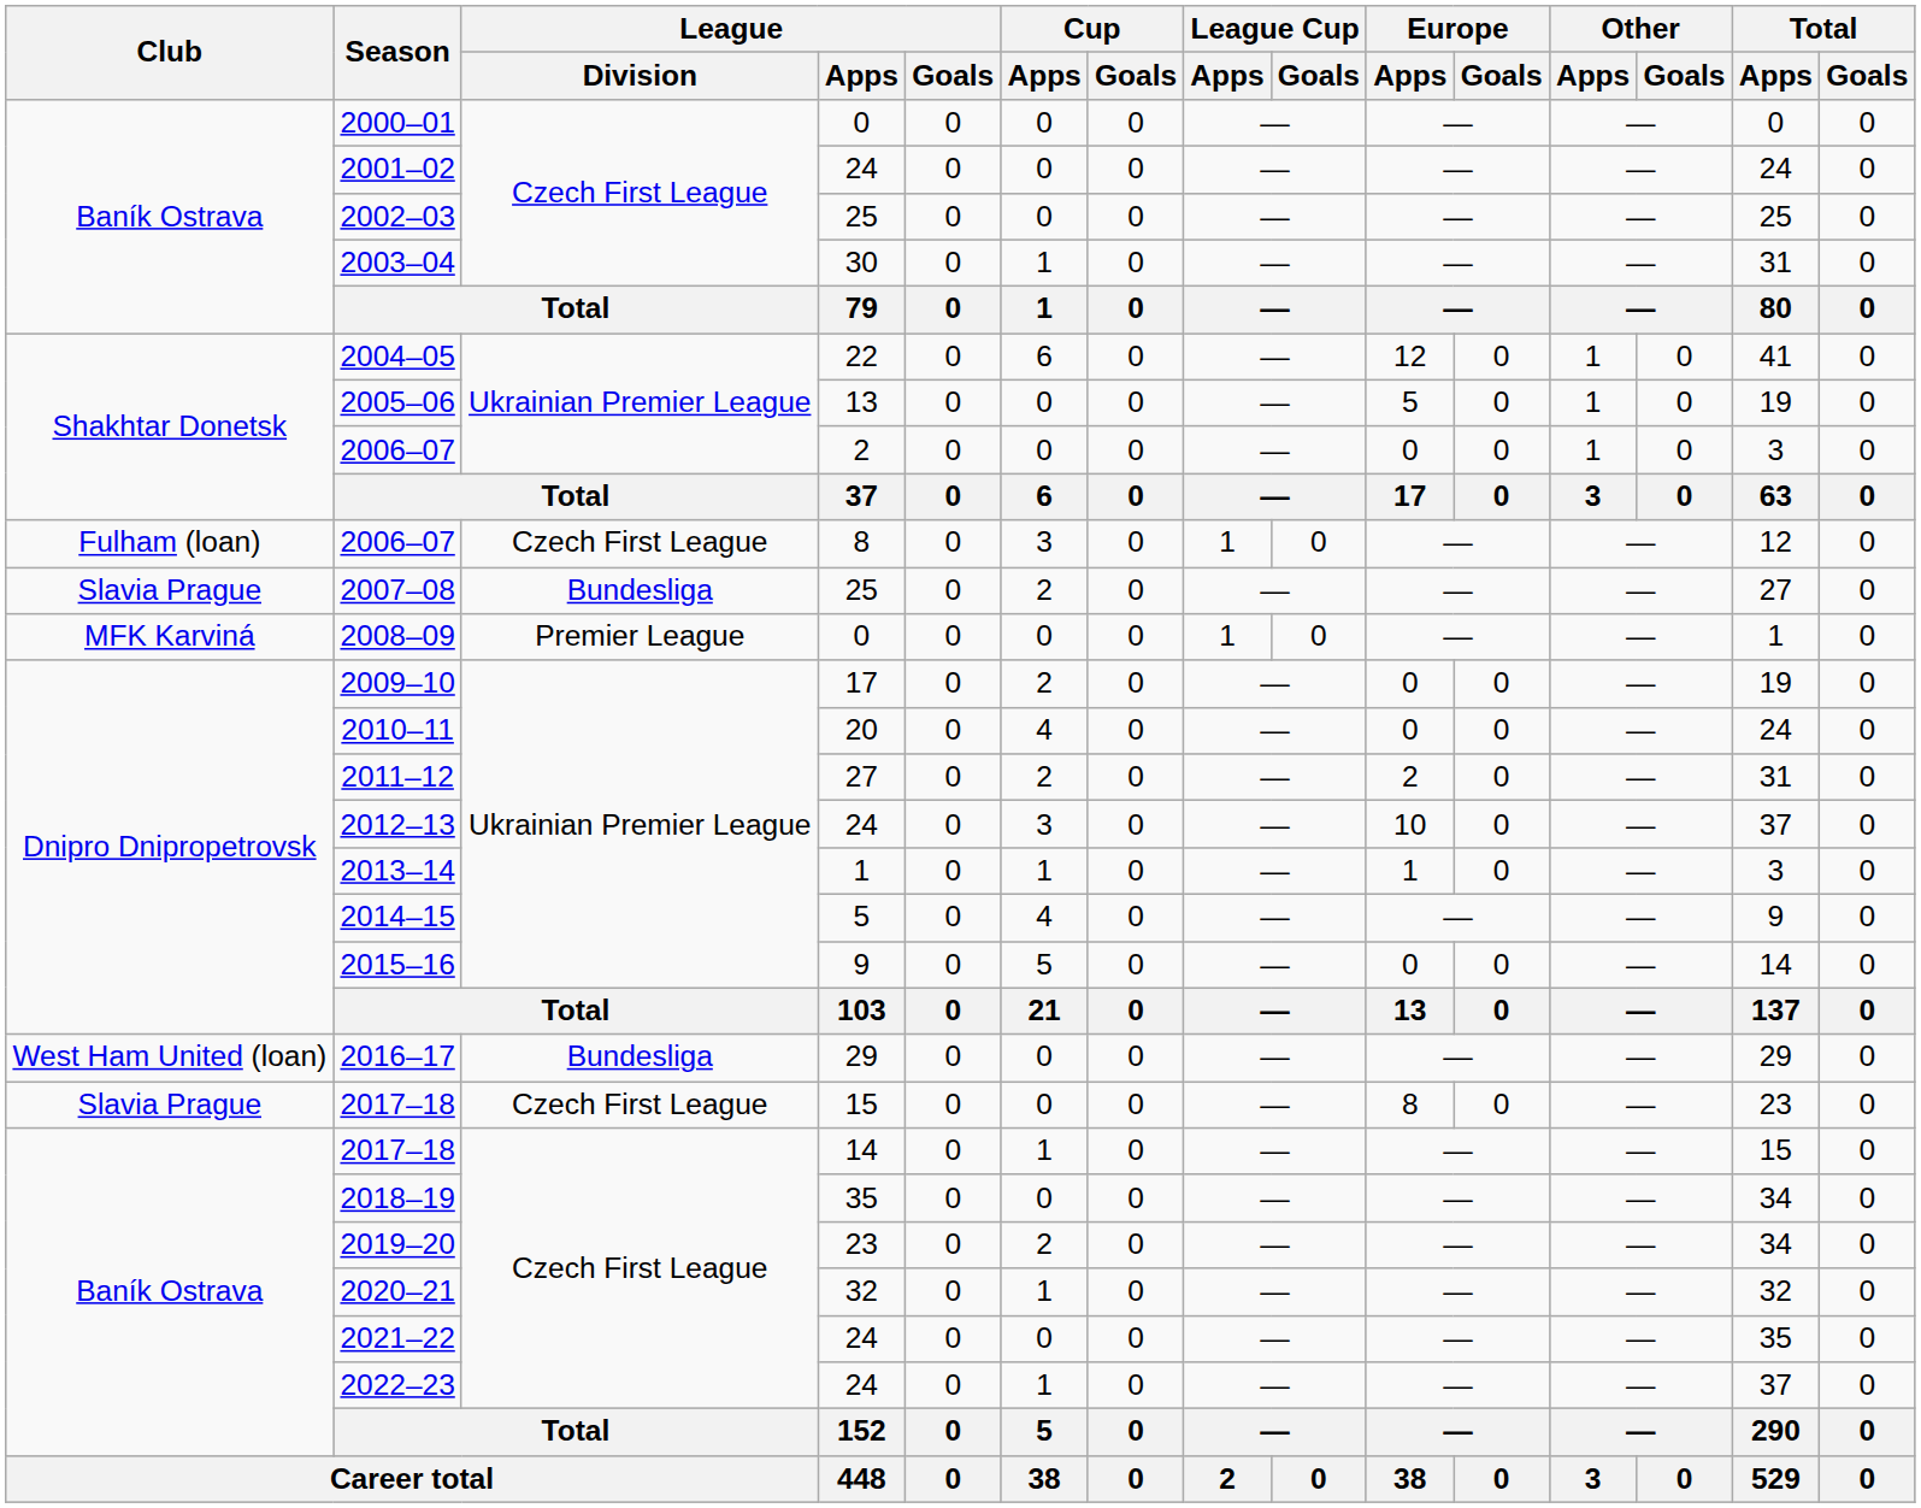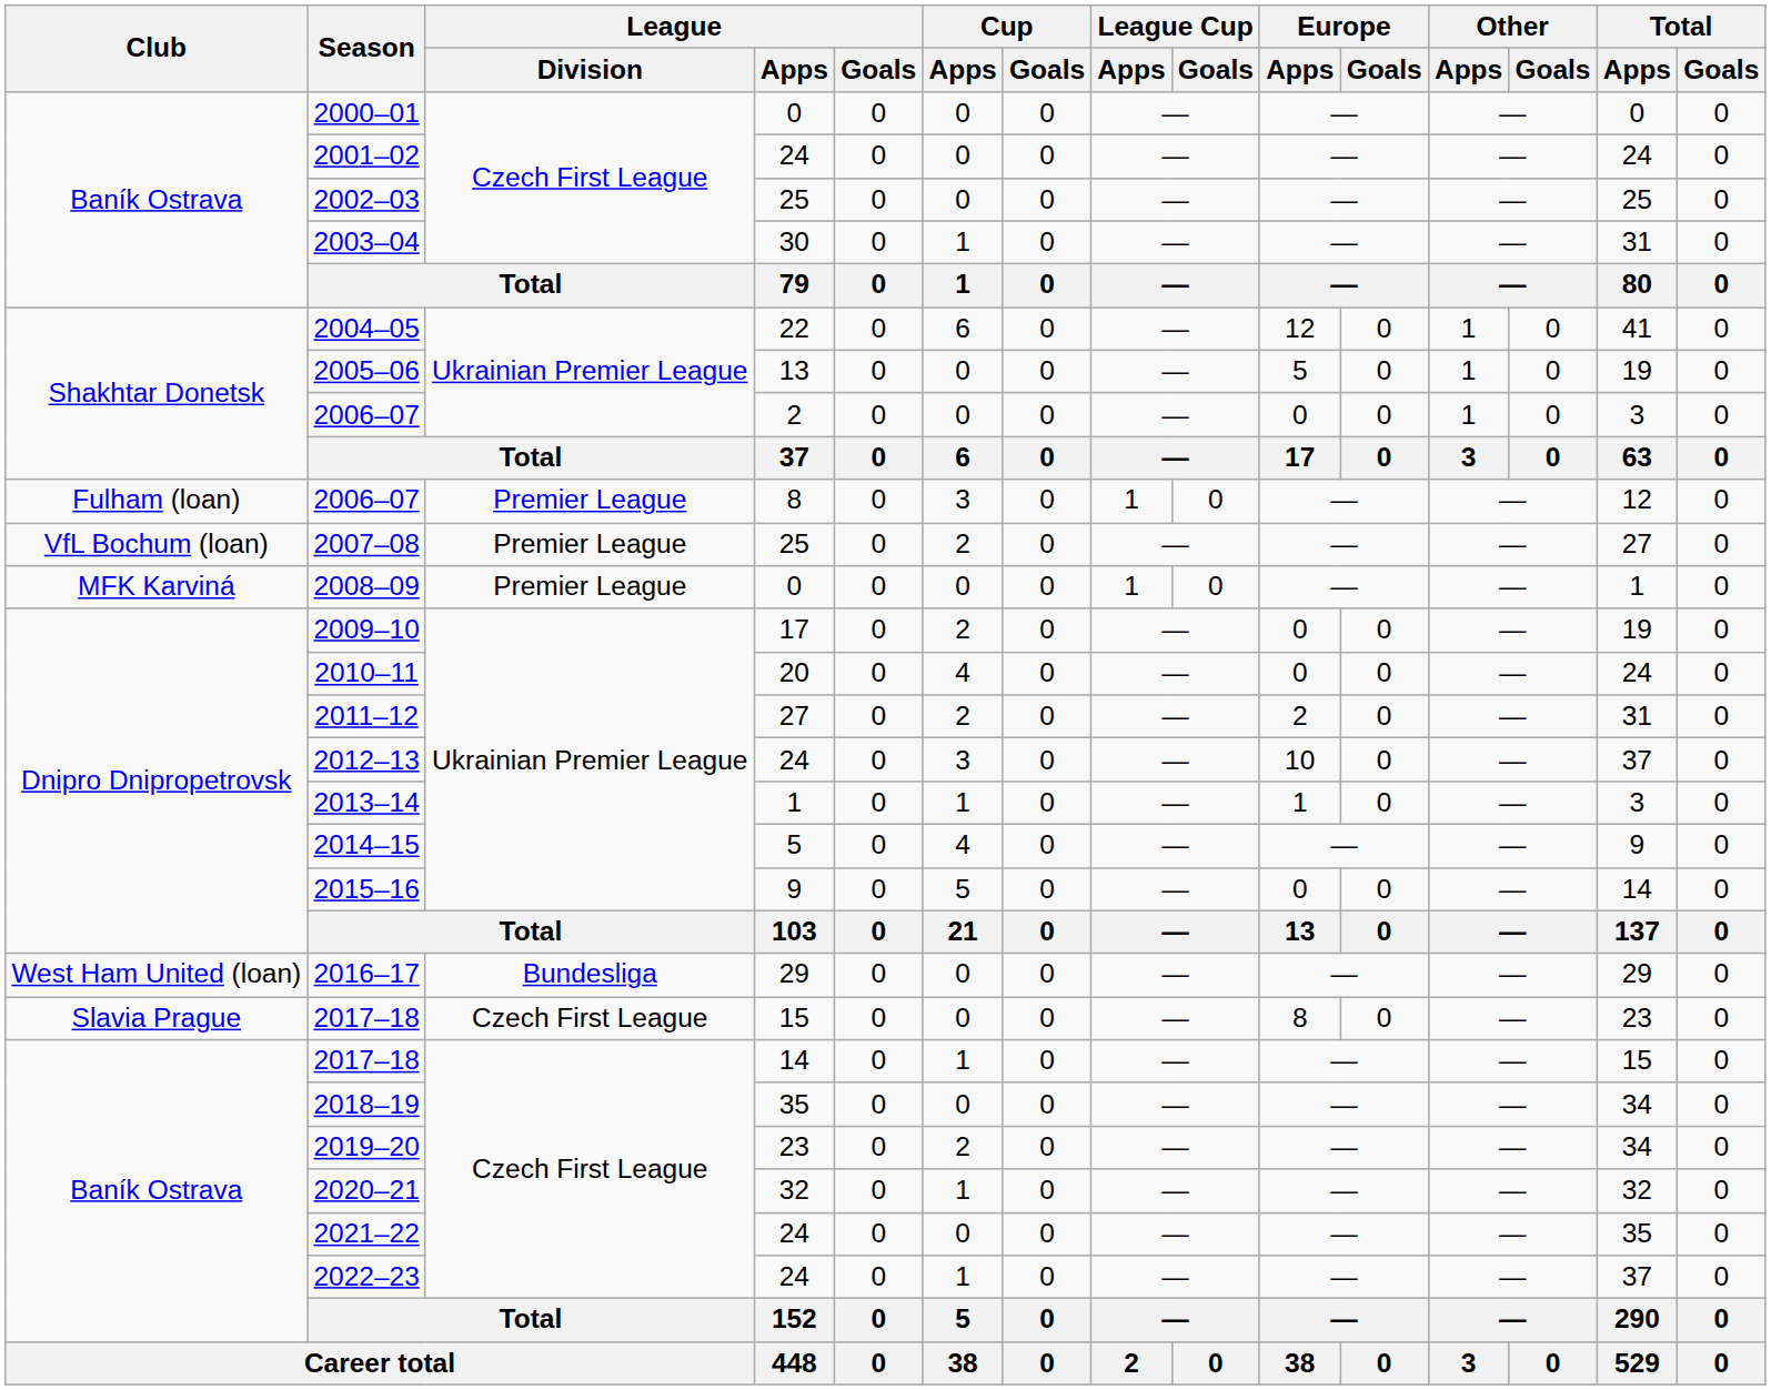 <table class="wikitable" style="text-align:center">
 <tr>
 <th rowspan="2">Club</th>
 <th rowspan="2">Season</th>
 <th colspan="3">League</th>
 <th colspan="2">Cup</th>
 <th colspan="2">League Cup</th>
 <th colspan="2">Europe</th>
 <th colspan="2">Other</th>
 <th colspan="2">Total</th>
 </tr>
 <tr>
 <th>Division</th>
 <th>Apps</th>
 <th>Goals</th>
 <th>Apps</th>
 <th>Goals</th>
 <th>Apps</th>
 <th>Goals</th>
 <th>Apps</th>
 <th>Goals</th>
 <th>Apps</th>
 <th>Goals</th>
 <th>Apps</th>
 <th>Goals</th>
 </tr>
 <tr>
 <td rowspan="5"><a href='#'>Baník Ostrava</a></td>
 <td><a href='#'>2000–01</a></td>
 <td rowspan="4"><a href='#'>Czech First League</a></td>
 <td>0</td>
 <td>0</td>
 <td>0</td>
 <td>0</td>
 <td colspan="2">—</td>
 <td colspan="2">—</td>
 <td colspan="2">—</td>
 <td>0</td>
 <td>0</td>
 </tr>
 <tr>
 <td><a href='#'>2001–02</a></td>
 <td>24</td>
 <td>0</td>
 <td>0</td>
 <td>0</td>
 <td colspan="2">—</td>
 <td colspan="2">—</td>
 <td colspan="2">—</td>
 <td>24</td>
 <td>0</td>
 </tr>
 <tr>
 <td><a href='#'>2002–03</a></td>
 <td>25</td>
 <td>0</td>
 <td>0</td>
 <td>0</td>
 <td colspan="2">—</td>
 <td colspan="2">—</td>
 <td colspan="2">—</td>
 <td>25</td>
 <td>0</td>
 </tr>
 <tr>
 <td><a href='#'>2003–04</a></td>
 <td>30</td>
 <td>0</td>
 <td>1</td>
 <td>0</td>
 <td colspan="2">—</td>
 <td colspan="2">—</td>
 <td colspan="2">—</td>
 <td>31</td>
 <td>0</td>
 </tr>
 <tr>
 <th colspan="2">Total</th>
 <th>79</th>
 <th>0</th>
 <th>1</th>
 <th>0</th>
 <th colspan="2">—</th>
 <th colspan="2">—</th>
 <th colspan="2">—</th>
 <th>80</th>
 <th>0</th>
 </tr>
 <tr>
 <td rowspan="4"><a href='#'>Shakhtar Donetsk</a></td>
 <td><a href='#'>2004–05</a></td>
 <td rowspan="3"><a href='#'>Ukrainian Premier League</a></td>
 <td>22</td>
 <td>0</td>
 <td>6</td>
 <td>0</td>
 <td colspan="2">—</td>
 <td>12</td>
 <td>0</td>
 <td>1</td>
 <td>0</td>
 <td>41</td>
 <td>0</td>
 </tr>
 <tr>
 <td><a href='#'>2005–06</a></td>
 <td>13</td>
 <td>0</td>
 <td>0</td>
 <td>0</td>
 <td colspan="2">—</td>
 <td>5</td>
 <td>0</td>
 <td>1</td>
 <td>0</td>
 <td>19</td>
 <td>0</td>
 </tr>
 <tr>
 <td><a href='#'>2006–07</a></td>
 <td>2</td>
 <td>0</td>
 <td>0</td>
 <td>0</td>
 <td colspan="2">—</td>
 <td>0</td>
 <td>0</td>
 <td>1</td>
 <td>0</td>
 <td>3</td>
 <td>0</td>
 </tr>
 <tr>
 <th colspan="2">Total</th>
 <th>37</th>
 <th>0</th>
 <th>6</th>
 <th>0</th>
 <th colspan="2">—</th>
 <th>17</th>
 <th>0</th>
 <th>3</th>
 <th>0</th>
 <th>63</th>
 <th>0</th>
 </tr>
 <tr>
 <td><a href='#'>Fulham</a> (loan)</td>
 <td><a href='#'>2006–07</a></td>
-<td>Czech First League</td>
+<td><a href='#'>Premier League</a></td>
 <td>8</td>
 <td>0</td>
 <td>3</td>
 <td>0</td>
 <td>1</td>
 <td>0</td>
 <td colspan="2">—</td>
 <td colspan="2">—</td>
 <td>12</td>
 <td>0</td>
 </tr>
 <tr>
-<td><a href='#'>Slavia Prague</a></td>
+<td><a href='#'>VfL Bochum</a> (loan)</td>
 <td><a href='#'>2007–08</a></td>
-<td><a href='#'>Bundesliga</a></td>
+<td>Premier League</td>
 <td>25</td>
 <td>0</td>
 <td>2</td>
 <td>0</td>
 <td colspan="2">—</td>
 <td colspan="2">—</td>
 <td colspan="2">—</td>
 <td>27</td>
 <td>0</td>
 </tr>
 <tr>
 <td><a href='#'>MFK Karviná</a></td>
 <td><a href='#'>2008–09</a></td>
 <td>Premier League</td>
 <td>0</td>
 <td>0</td>
 <td>0</td>
 <td>0</td>
 <td>1</td>
 <td>0</td>
 <td colspan="2">—</td>
 <td colspan="2">—</td>
 <td>1</td>
 <td>0</td>
 </tr>
 <tr>
 <td rowspan="8"><a href='#'>Dnipro Dnipropetrovsk</a></td>
 <td><a href='#'>2009–10</a></td>
 <td rowspan="7">Ukrainian Premier League</td>
 <td>17</td>
 <td>0</td>
 <td>2</td>
 <td>0</td>
 <td colspan="2">—</td>
 <td>0</td>
 <td>0</td>
 <td colspan="2">—</td>
 <td>19</td>
 <td>0</td>
 </tr>
 <tr>
 <td><a href='#'>2010–11</a></td>
 <td>20</td>
 <td>0</td>
 <td>4</td>
 <td>0</td>
 <td colspan="2">—</td>
 <td>0</td>
 <td>0</td>
 <td colspan="2">—</td>
 <td>24</td>
 <td>0</td>
 </tr>
 <tr>
 <td><a href='#'>2011–12</a></td>
 <td>27</td>
 <td>0</td>
 <td>2</td>
 <td>0</td>
 <td colspan="2">—</td>
 <td>2</td>
 <td>0</td>
 <td colspan="2">—</td>
 <td>31</td>
 <td>0</td>
 </tr>
 <tr>
 <td><a href='#'>2012–13</a></td>
 <td>24</td>
 <td>0</td>
 <td>3</td>
 <td>0</td>
 <td colspan="2">—</td>
 <td>10</td>
 <td>0</td>
 <td colspan="2">—</td>
 <td>37</td>
 <td>0</td>
 </tr>
 <tr>
 <td><a href='#'>2013–14</a></td>
 <td>1</td>
 <td>0</td>
 <td>1</td>
 <td>0</td>
 <td colspan="2">—</td>
 <td>1</td>
 <td>0</td>
 <td colspan="2">—</td>
 <td>3</td>
 <td>0</td>
 </tr>
 <tr>
 <td><a href='#'>2014–15</a></td>
 <td>5</td>
 <td>0</td>
 <td>4</td>
 <td>0</td>
 <td colspan="2">—</td>
 <td colspan="2">—</td>
 <td colspan="2">—</td>
 <td>9</td>
 <td>0</td>
 </tr>
 <tr>
 <td><a href='#'>2015–16</a></td>
 <td>9</td>
 <td>0</td>
 <td>5</td>
 <td>0</td>
 <td colspan="2">—</td>
 <td>0</td>
 <td>0</td>
 <td colspan="2">—</td>
 <td>14</td>
 <td>0</td>
 </tr>
 <tr>
 <th colspan="2">Total</th>
 <th>103</th>
 <th>0</th>
 <th>21</th>
 <th>0</th>
 <th colspan="2">—</th>
 <th>13</th>
 <th>0</th>
 <th colspan="2">—</th>
 <th>137</th>
 <th>0</th>
 </tr>
 <tr>
 <td><a href='#'>West Ham United</a> (loan)</td>
 <td><a href='#'>2016–17</a></td>
 <td><a href='#'>Bundesliga</a></td>
 <td>29</td>
 <td>0</td>
 <td>0</td>
 <td>0</td>
 <td colspan="2">—</td>
 <td colspan="2">—</td>
 <td colspan="2">—</td>
 <td>29</td>
 <td>0</td>
 </tr>
 <tr>
 <td><a href='#'>Slavia Prague</a></td>
 <td><a href='#'>2017–18</a></td>
 <td>Czech First League</td>
 <td>15</td>
 <td>0</td>
 <td>0</td>
 <td>0</td>
 <td colspan="2">—</td>
 <td>8</td>
 <td>0</td>
 <td colspan="2">—</td>
 <td>23</td>
 <td>0</td>
 </tr>
 <tr>
 <td rowspan="7"><a href='#'>Baník Ostrava</a></td>
 <td><a href='#'>2017–18</a></td>
 <td rowspan="6">Czech First League</td>
 <td>14</td>
 <td>0</td>
 <td>1</td>
 <td>0</td>
 <td colspan="2">—</td>
 <td colspan="2">—</td>
 <td colspan="2">—</td>
 <td>15</td>
 <td>0</td>
 </tr>
 <tr>
 <td><a href='#'>2018–19</a></td>
 <td>35</td>
 <td>0</td>
 <td>0</td>
 <td>0</td>
 <td colspan="2">—</td>
 <td colspan="2">—</td>
 <td colspan="2">—</td>
 <td>34</td>
 <td>0</td>
 </tr>
 <tr>
 <td><a href='#'>2019–20</a></td>
 <td>23</td>
 <td>0</td>
 <td>2</td>
 <td>0</td>
 <td colspan="2">—</td>
 <td colspan="2">—</td>
 <td colspan="2">—</td>
 <td>34</td>
 <td>0</td>
 </tr>
 <tr>
 <td><a href='#'>2020–21</a></td>
 <td>32</td>
 <td>0</td>
 <td>1</td>
 <td>0</td>
 <td colspan="2">—</td>
 <td colspan="2">—</td>
 <td colspan="2">—</td>
 <td>32</td>
 <td>0</td>
 </tr>
 <tr>
 <td><a href='#'>2021–22</a></td>
 <td>24</td>
 <td>0</td>
 <td>0</td>
 <td>0</td>
 <td colspan="2">—</td>
 <td colspan="2">—</td>
 <td colspan="2">—</td>
 <td>35</td>
 <td>0</td>
 </tr>
 <tr>
 <td><a href='#'>2022–23</a></td>
 <td>24</td>
 <td>0</td>
 <td>1</td>
 <td>0</td>
 <td colspan="2">—</td>
 <td colspan="2">—</td>
 <td colspan="2">—</td>
 <td>37</td>
 <td>0</td>
 </tr>
 <tr>
 <th colspan="2">Total</th>
 <th>152</th>
 <th>0</th>
 <th>5</th>
 <th>0</th>
 <th colspan="2">—</th>
 <th colspan="2">—</th>
 <th colspan="2">—</th>
 <th>290</th>
 <th>0</th>
 </tr>
 <tr>
 <th colspan="3">Career total</th>
 <th>448</th>
 <th>0</th>
 <th>38</th>
 <th>0</th>
 <th>2</th>
 <th>0</th>
 <th>38</th>
 <th>0</th>
 <th>3</th>
 <th>0</th>
 <th>529</th>
 <th>0</th>
 </tr>
 </table>
